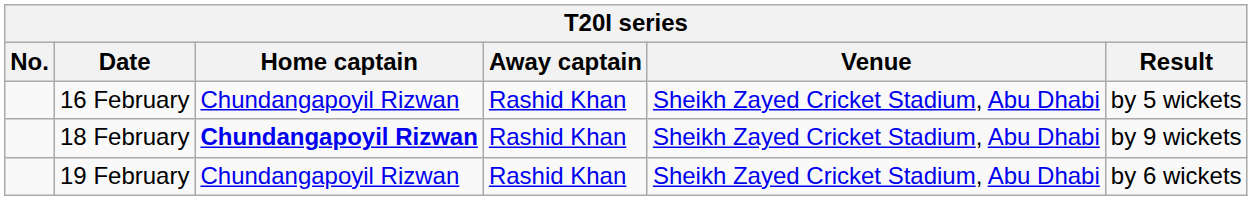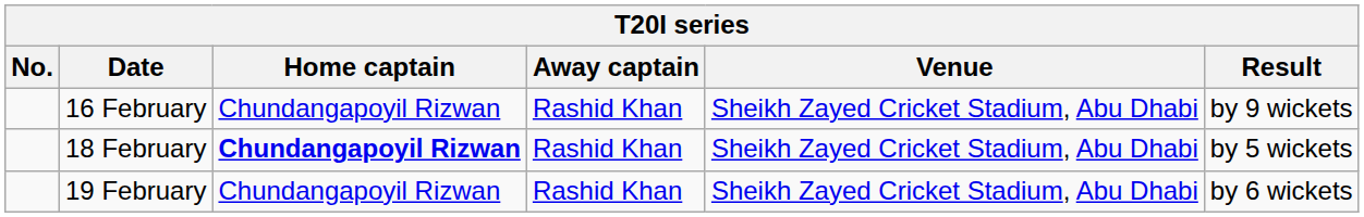 <table class="wikitable">
 <tr>
 <th colspan="9">T20I series</th>
 </tr>
 <tr>
 <th>No.</th>
 <th>Date</th>
 <th>Home captain</th>
 <th>Away captain</th>
 <th>Venue</th>
 <th>Result</th>
 </tr>
 <tr>
 <td></td>
 <td>16 February</td>
 <td><a href='#'>Chundangapoyil Rizwan</a></td>
 <td><a href='#'>Rashid Khan</a></td>
 <td><a href='#'>Sheikh Zayed Cricket Stadium</a>, <a href='#'>Abu Dhabi</a></td>
-<td> by 5 wickets</td>
+<td> by 9 wickets</td>
 </tr>
 <tr>
 <td></td>
 <td>18 February</td>
 <td><strong><a href='#'>Chundangapoyil Rizwan</a></strong></td>
 <td><a href='#'>Rashid Khan</a></td>
 <td><a href='#'>Sheikh Zayed Cricket Stadium</a>, <a href='#'>Abu Dhabi</a></td>
-<td> by 9 wickets</td>
+<td> by 5 wickets</td>
 </tr>
 <tr>
 <td></td>
 <td>19 February</td>
 <td><a href='#'>Chundangapoyil Rizwan</a></td>
 <td><a href='#'>Rashid Khan</a></td>
 <td><a href='#'>Sheikh Zayed Cricket Stadium</a>, <a href='#'>Abu Dhabi</a></td>
 <td> by 6 wickets</td>
 </tr>
 </table>
